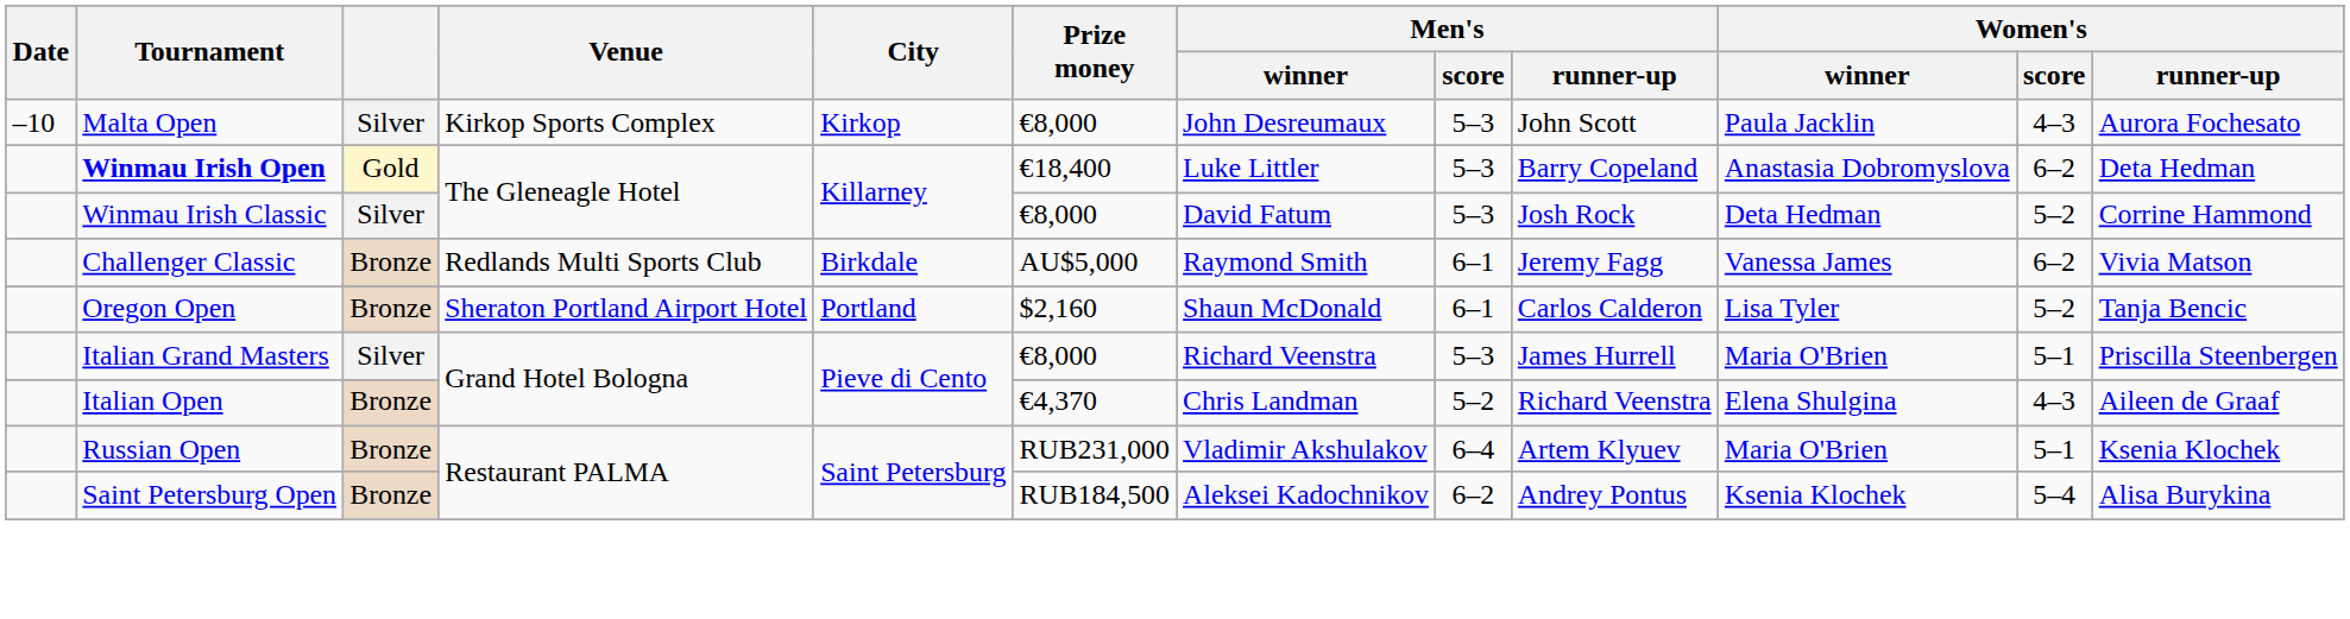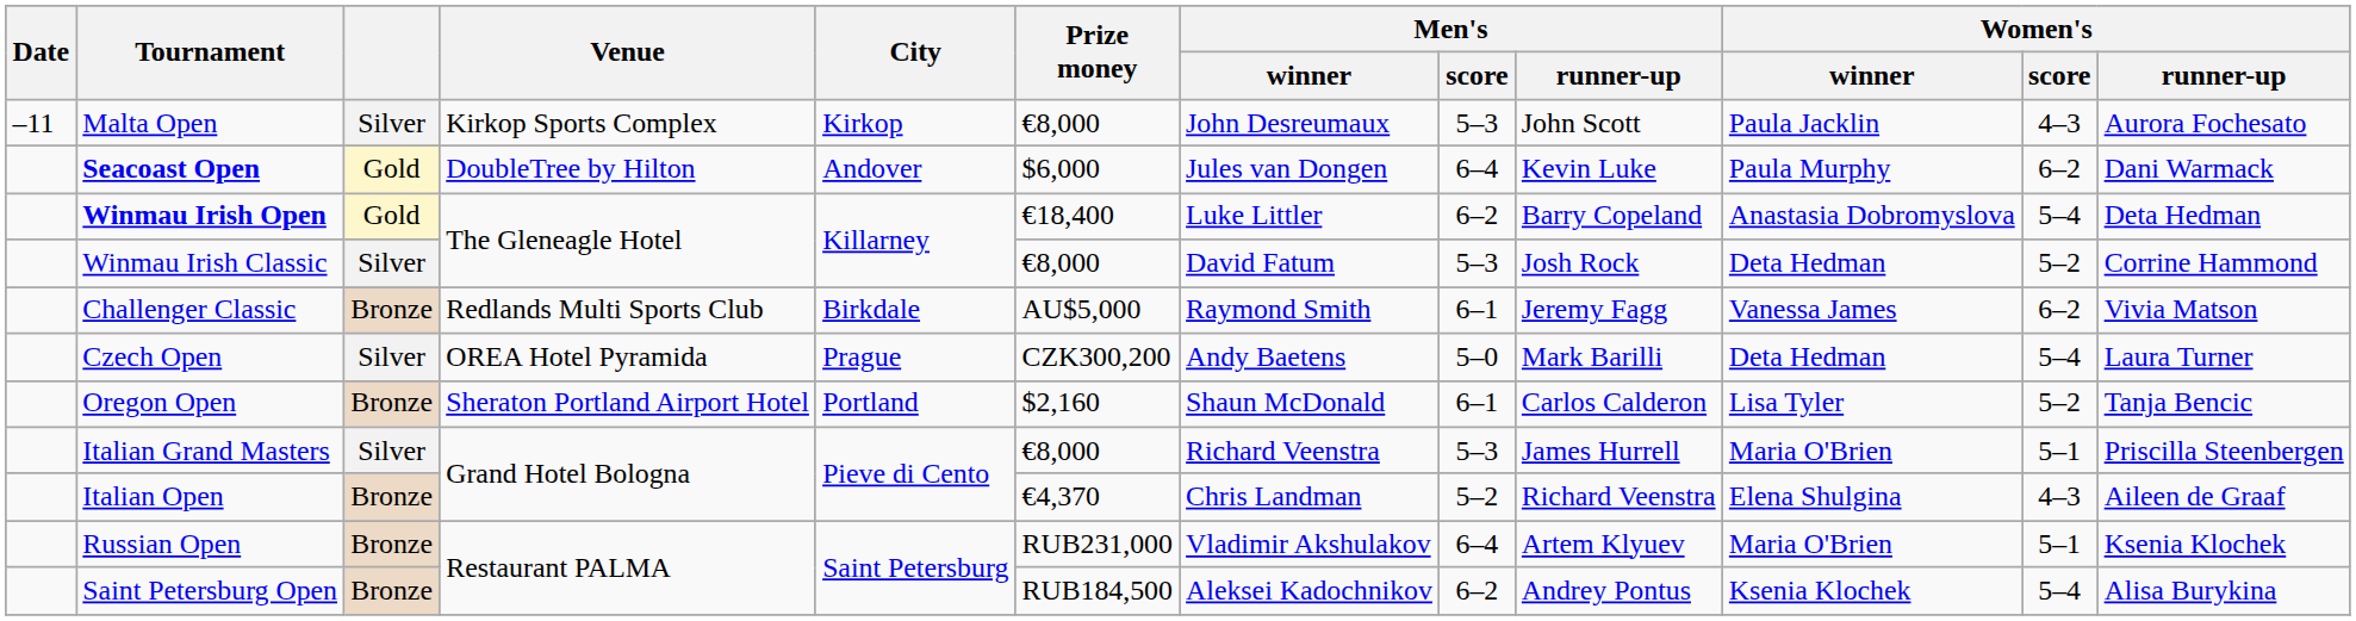 <table class="wikitable sortable" style="font-size: 85%">
 <tr>
 <th rowspan="2">Date</th>
 <th rowspan="2">Tournament</th>
 <th rowspan="2"></th>
 <th rowspan="2">Venue</th>
 <th rowspan="2">City</th>
 <th rowspan="2" class=unsortable>Prize<br>money</th>
 <th colspan="3">Men's</th>
 <th colspan="3">Women's</th>
 </tr>
 <tr>
 <th>winner</th>
 <th class=unsortable>score</th>
 <th>runner-up</th>
 <th>winner</th>
 <th class=unsortable>score</th>
 <th>runner-up</th>
 </tr>
 <tr>
-<td>–10</td>
+<td>–11</td>
 <td><a href='#'>Malta Open</a></td>
 <td bgcolor="f2f2f2" align="center">Silver</td>
 <td>Kirkop Sports Complex</td>
 <td> <a href='#'>Kirkop</a></td>
 <td>€8,000</td>
 <td> <a href='#'>John Desreumaux</a></td>
 <td align="center">5–3</td>
 <td> John Scott</td>
 <td> <a href='#'>Paula Jacklin</a></td>
 <td align="center">4–3</td>
 <td> <a href='#'>Aurora Fochesato</a></td>
 </tr>
 <tr>
 <td></td>
+<td><strong><a href='#'>Seacoast Open</a></strong></td>
+<td bgcolor="fff7cc" align="center">Gold</td>
+<td><a href='#'>DoubleTree by Hilton</a></td>
+<td> <a href='#'>Andover</a></td>
+<td>$6,000</td>
+<td> <a href='#'>Jules van Dongen</a></td>
+<td align="center">6–4</td>
+<td> <a href='#'>Kevin Luke</a></td>
+<td> <a href='#'>Paula Murphy</a></td>
+<td align="center">6–2</td>
+<td> <a href='#'>Dani Warmack</a></td>
+</tr>
+<tr>
+<td></td>
 <td><strong><a href='#'>Winmau Irish Open</a></strong></td>
 <td bgcolor="fff7cc" align="center">Gold</td>
 <td rowspan=2>The Gleneagle Hotel</td>
 <td rowspan=2> <a href='#'>Killarney</a></td>
 <td>€18,400</td>
 <td> <a href='#'>Luke Littler</a></td>
-<td align="center">5–3</td>
+<td align="center">6–2</td>
 <td> <a href='#'>Barry Copeland</a></td>
 <td> <a href='#'>Anastasia Dobromyslova</a></td>
-<td align="center">6–2</td>
+<td align="center">5–4</td>
 <td> <a href='#'>Deta Hedman</a></td>
 </tr>
 <tr>
 <td></td>
 <td><a href='#'>Winmau  Irish Classic</a></td>
 <td bgcolor="f2f2f2" align="center">Silver</td>
 <td>€8,000</td>
 <td> <a href='#'>David Fatum</a></td>
 <td align="center">5–3</td>
 <td> <a href='#'>Josh Rock</a></td>
 <td> <a href='#'>Deta Hedman</a></td>
 <td align="center">5–2</td>
 <td> <a href='#'>Corrine Hammond</a></td>
 </tr>
 <tr>
 <td></td>
 <td><a href='#'>Challenger Classic</a></td>
 <td bgcolor="ecd9c6" align="center">Bronze</td>
 <td>Redlands Multi Sports Club</td>
 <td> <a href='#'>Birkdale</a></td>
 <td>AU$5,000</td>
 <td> <a href='#'>Raymond Smith</a></td>
 <td align="center">6–1</td>
 <td> <a href='#'>Jeremy Fagg</a></td>
 <td> <a href='#'>Vanessa James</a></td>
 <td align="center">6–2</td>
 <td> <a href='#'>Vivia Matson</a></td>
+</tr>
+<tr>
+<td></td>
+<td><a href='#'>Czech Open</a></td>
+<td bgcolor="f2f2f2" align="center">Silver</td>
+<td>OREA Hotel Pyramida</td>
+<td> <a href='#'>Prague</a></td>
+<td>CZK300,200</td>
+<td> <a href='#'>Andy Baetens</a></td>
+<td align="center">5–0</td>
+<td> <a href='#'>Mark Barilli</a></td>
+<td> <a href='#'>Deta Hedman</a></td>
+<td align="center">5–4</td>
+<td> <a href='#'>Laura Turner</a></td>
 </tr>
 <tr>
 <td></td>
 <td><a href='#'>Oregon Open</a></td>
 <td bgcolor="ecd9c6" align="center">Bronze</td>
 <td><a href='#'>Sheraton Portland Airport Hotel</a></td>
 <td> <a href='#'>Portland</a></td>
 <td>$2,160</td>
 <td> <a href='#'>Shaun McDonald</a></td>
 <td align="center">6–1</td>
 <td> <a href='#'>Carlos Calderon</a></td>
 <td> <a href='#'>Lisa Tyler</a></td>
 <td align="center">5–2</td>
 <td> <a href='#'>Tanja Bencic</a></td>
 </tr>
 <tr>
 <td></td>
 <td><a href='#'>Italian Grand Masters</a></td>
 <td bgcolor="f2f2f2" align="center">Silver</td>
 <td rowspan=2>Grand Hotel Bologna</td>
 <td rowspan=2> <a href='#'>Pieve di Cento</a></td>
 <td>€8,000</td>
 <td> <a href='#'>Richard Veenstra</a></td>
 <td align="center">5–3</td>
 <td> <a href='#'>James Hurrell</a></td>
 <td> <a href='#'>Maria O'Brien</a></td>
 <td align="center">5–1</td>
 <td> <a href='#'>Priscilla Steenbergen</a></td>
 </tr>
 <tr>
 <td></td>
 <td><a href='#'>Italian Open</a></td>
 <td bgcolor="ecd9c6" align="center">Bronze</td>
 <td>€4,370</td>
 <td> <a href='#'>Chris Landman</a></td>
 <td align="center">5–2</td>
 <td> <a href='#'>Richard Veenstra</a></td>
 <td> <a href='#'>Elena Shulgina</a></td>
 <td align="center">4–3</td>
 <td> <a href='#'>Aileen de Graaf</a></td>
 </tr>
 <tr>
 <td></td>
 <td><a href='#'>Russian Open</a></td>
 <td bgcolor="ecd9c6" align="center">Bronze</td>
 <td rowspan=2>Restaurant PALMA</td>
 <td rowspan=2> <a href='#'>Saint Petersburg</a></td>
 <td>RUB231,000</td>
 <td> <a href='#'>Vladimir Akshulakov</a></td>
 <td align="center">6–4</td>
 <td> <a href='#'>Artem Klyuev</a></td>
 <td> <a href='#'>Maria O'Brien</a></td>
 <td align="center">5–1</td>
 <td> <a href='#'>Ksenia Klochek</a></td>
 </tr>
 <tr>
 <td></td>
 <td><a href='#'>Saint Petersburg Open</a></td>
 <td bgcolor="ecd9c6" align="center">Bronze</td>
 <td>RUB184,500</td>
 <td> <a href='#'>Aleksei Kadochnikov</a></td>
 <td align="center">6–2</td>
 <td> <a href='#'>Andrey Pontus</a></td>
 <td> <a href='#'>Ksenia Klochek</a></td>
 <td align="center">5–4</td>
 <td> <a href='#'>Alisa Burykina</a></td>
 </tr>
 </table>
